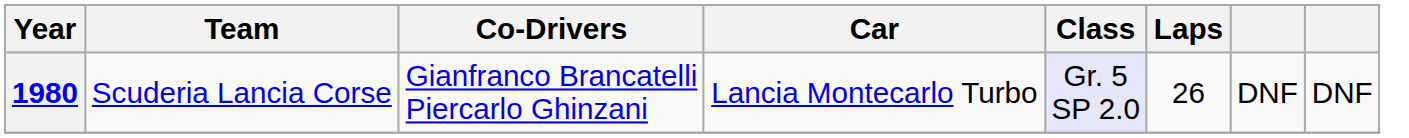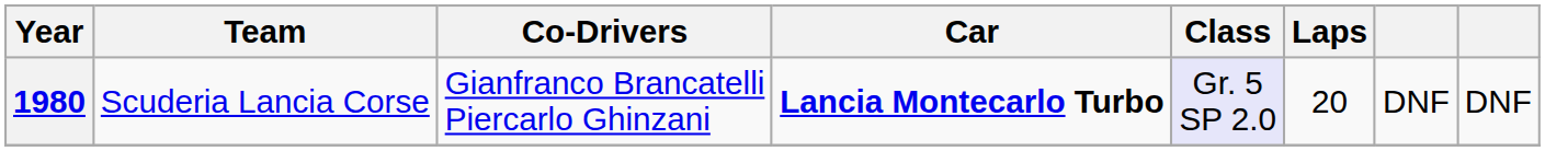 <table class="wikitable" style="text-align:center; font-size:90%">
 <tr>
 <th>Year</th>
 <th>Team</th>
 <th>Co-Drivers</th>
 <th>Car</th>
 <th>Class</th>
 <th>Laps</th>
 <th></th>
 <th></th>
 </tr>
 <tr>
 <th><a href='#'>1980</a></th>
 <td align="left"> <a href='#'>Scuderia Lancia Corse</a></td>
 <td align="left"> <a href='#'>Gianfranco Brancatelli</a><br> <a href='#'>Piercarlo Ghinzani</a></td>
-<td align="left"><a href='#'>Lancia Montecarlo</a> Turbo</td>
+<td align="left"><strong><a href='#'>Lancia Montecarlo</a> Turbo</strong></td>
 <td style="background: lavender;">Gr. 5<br>SP 2.0</td>
-<td>26</td>
+<td>20</td>
 <td>DNF</td>
 <td>DNF</td>
 </tr>
 <tr>
 </tr>
 </table>
